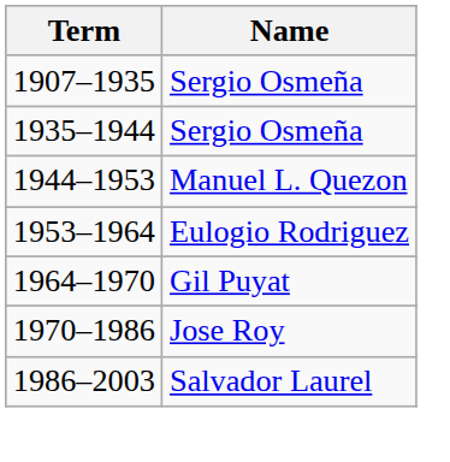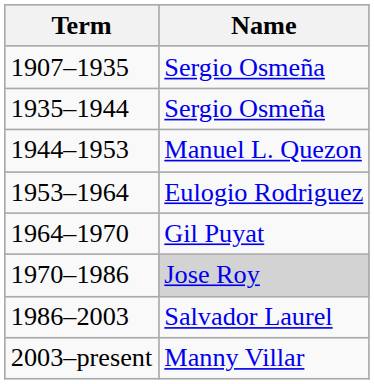 <table class="wikitable">
 <tr>
 <th>Term</th>
 <th>Name</th>
 </tr>
 <tr>
 <td>1907–1935</td>
 <td><a href='#'>Sergio Osmeña</a></td>
 </tr>
 <tr>
 <td>1935–1944</td>
 <td><a href='#'>Sergio Osmeña</a></td>
 </tr>
 <tr>
 <td>1944–1953</td>
 <td><a href='#'>Manuel L. Quezon</a></td>
 </tr>
 <tr>
 <td>1953–1964</td>
 <td><a href='#'>Eulogio Rodriguez</a></td>
 </tr>
 <tr>
 <td>1964–1970</td>
 <td><a href='#'>Gil Puyat</a></td>
 </tr>
 <tr>
 <td>1970–1986</td>
-<td><a href='#'>Jose Roy</a></td>
+<td style="background: lightgrey;"><a href='#'>Jose Roy</a></td>
 </tr>
 <tr>
 <td>1986–2003</td>
 <td><a href='#'>Salvador Laurel</a></td>
 </tr>
+<tr>
+<td>2003–present</td>
+<td><a href='#'>Manny Villar</a></td>
+</tr>
 </table>
